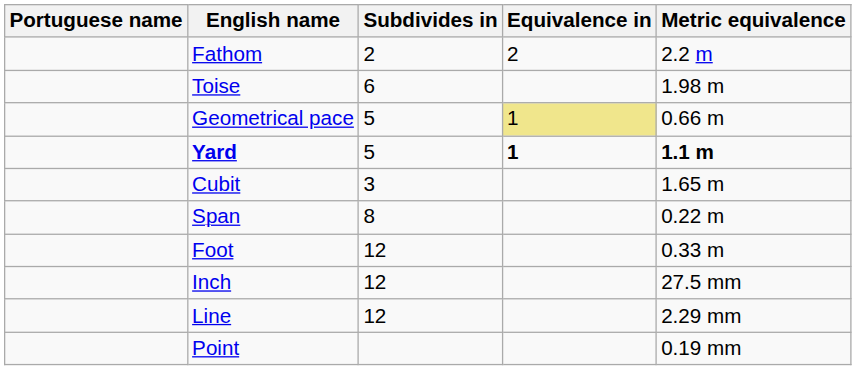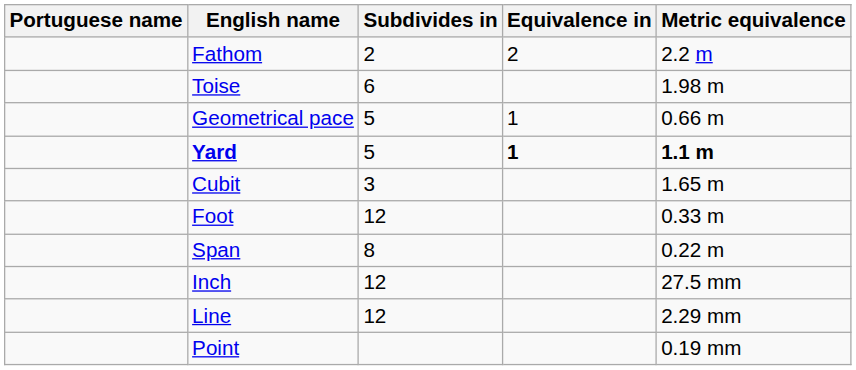 <table class="wikitable">
 <tr ---->
 <th>Portuguese name</th>
 <th>English name</th>
 <th>Subdivides in</th>
 <th>Equivalence in </th>
 <th>Metric equivalence</th>
 </tr>
 <tr ---->
 <td></td>
 <td><a href='#'>Fathom</a></td>
 <td>2 </td>
 <td>2</td>
 <td>2.2 <a href='#'>m</a></td>
 </tr>
 <tr ---->
 <td></td>
 <td><a href='#'>Toise</a></td>
 <td>6 </td>
 <td></td>
 <td>1.98 m</td>
 </tr>
 <tr ---->
 <td></td>
 <td><a href='#'>Geometrical pace</a></td>
 <td>5 </td>
-<td style="background: khaki;">1</td>
+<td>1</td>
 <td>0.66 m</td>
 </tr>
 <tr ---->
 <td></td>
 <td><strong><a href='#'>Yard</a></strong></td>
 <td>5 </td>
 <td><strong>1</strong></td>
 <td><strong>1.1 m</strong></td>
 </tr>
 <tr ---->
 <td></td>
 <td><a href='#'>Cubit</a></td>
 <td>3 </td>
 <td></td>
 <td>1.65 m</td>
 </tr>
 <tr ---->
 <td></td>
+<td><a href='#'>Foot</a></td>
+<td>12 </td>
+<td></td>
+<td>0.33 m</td>
+</tr>
+<tr ---->
+<td></td>
 <td><a href='#'>Span</a></td>
 <td>8 </td>
 <td></td>
 <td>0.22 m</td>
-</tr>
-<tr ---->
-<td></td>
-<td><a href='#'>Foot</a></td>
-<td>12 </td>
-<td></td>
-<td>0.33 m</td>
 </tr>
 <tr --->
 <td></td>
 <td><a href='#'>Inch</a></td>
 <td>12 </td>
 <td></td>
 <td>27.5 mm</td>
 </tr>
 <tr ---->
 <td></td>
 <td><a href='#'>Line</a></td>
 <td>12 </td>
 <td></td>
 <td>2.29 mm</td>
 </tr>
 <tr ---->
 <td></td>
 <td><a href='#'>Point</a></td>
 <td></td>
 <td></td>
 <td>0.19 mm</td>
 </tr>
 </table>
